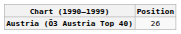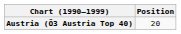 <table class="wikitable plainrowheaders" style="text-align:center">
 <tr>
 <th scope="col">Chart (1990–1999)</th>
 <th scope="col">Position</th>
 </tr>
 <tr>
 <th scope="row">Austria (Ö3 Austria Top 40)</th>
-<td>26</td>
+<td>20</td>
 </tr>
 </table>
